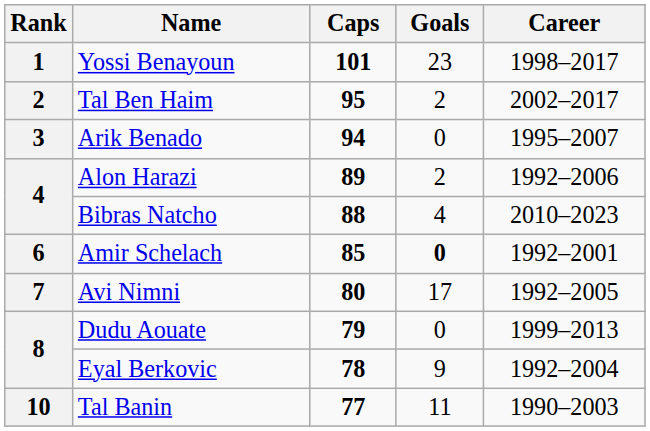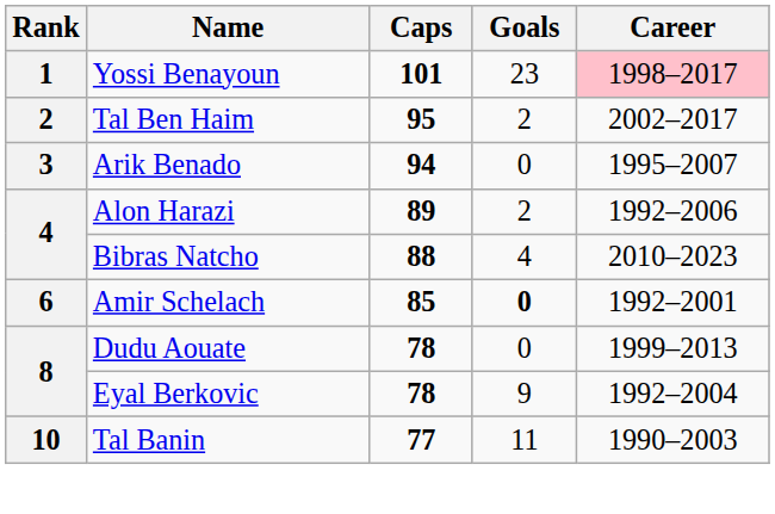 <table class="wikitable sortable" style="text-align:center";>
 <tr>
 <th width=25>Rank</th>
 <th width=150>Name</th>
 <th width=50>Caps</th>
 <th width=50>Goals</th>
 <th width=100>Career</th>
 </tr>
 <tr>
 <th>1</th>
 <td align=left><a href='#'>Yossi Benayoun</a></td>
 <td><strong>101</strong></td>
 <td>23</td>
-<td>1998–2017</td>
+<td style="background: pink;">1998–2017</td>
 </tr>
 <tr>
 <th>2</th>
 <td align=left><a href='#'>Tal Ben Haim</a></td>
 <td><strong>95</strong></td>
 <td>2</td>
 <td>2002–2017</td>
 </tr>
 <tr>
 <th>3</th>
 <td align=left><a href='#'>Arik Benado</a></td>
 <td><strong>94</strong></td>
 <td>0</td>
 <td>1995–2007</td>
 </tr>
 <tr>
 <th rowspan="2">4</th>
 <td align=left><a href='#'>Alon Harazi</a></td>
 <td><strong>89</strong></td>
 <td>2</td>
 <td>1992–2006</td>
 </tr>
 <tr>
 <td align="left"><a href='#'>Bibras Natcho</a></td>
 <td><strong>88</strong></td>
 <td>4</td>
 <td>2010–2023</td>
 </tr>
 <tr>
 <th>6</th>
 <td align="left"><a href='#'>Amir Schelach</a></td>
 <td><strong>85</strong></td>
 <td><strong>0</strong></td>
 <td>1992–2001</td>
 </tr>
 <tr>
-<th>7</th>
-<td align=left><a href='#'>Avi Nimni</a></td>
-<td><strong>80</strong></td>
-<td>17</td>
-<td>1992–2005</td>
-</tr>
-<tr>
 <th rowspan="2">8</th>
 <td align="left"><a href='#'>Dudu Aouate</a></td>
-<td><strong>79</strong></td>
+<td><strong>78</strong></td>
 <td>0</td>
 <td>1999–2013</td>
 </tr>
 <tr>
 <td align="left"><a href='#'>Eyal Berkovic</a></td>
 <td><strong>78</strong></td>
 <td>9</td>
 <td>1992–2004</td>
 </tr>
 <tr>
 <th>10</th>
 <td align=left><a href='#'>Tal Banin</a></td>
 <td><strong>77</strong></td>
 <td>11</td>
 <td>1990–2003</td>
 </tr>
 </table>
